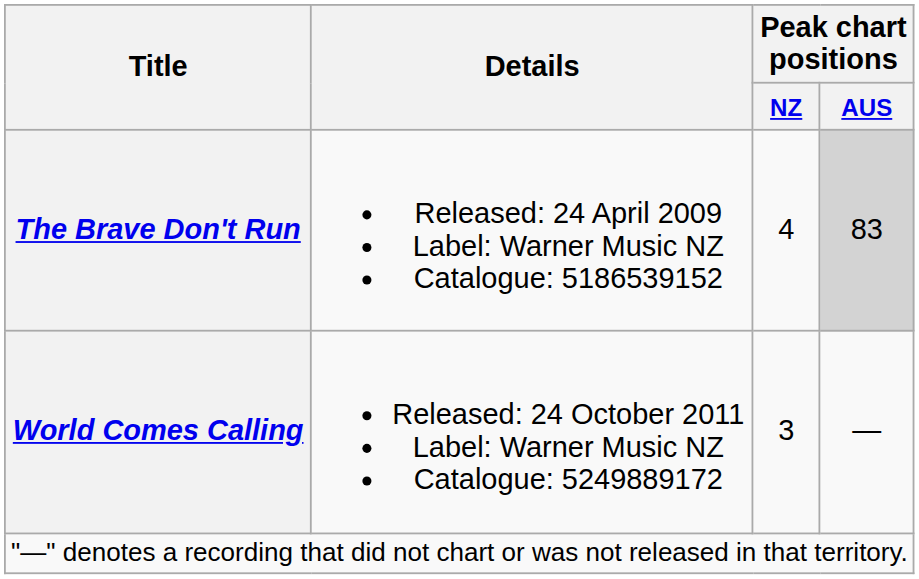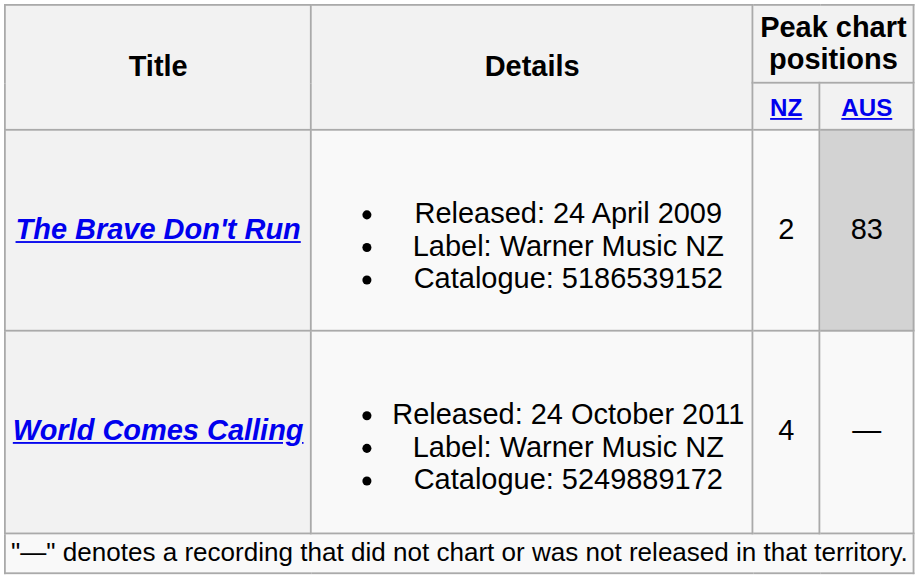 <table class="wikitable plainrowheaders" style="text-align:center">
 <tr>
 <th rowspan="2">Title</th>
 <th rowspan="2">Details</th>
 <th scope="col" colspan="2">Peak chart<br>positions</th>
 </tr>
 <tr>
 <th><small><a href='#'>NZ</a></small></th>
 <th><small><a href='#'>AUS</a></small></th>
 </tr>
 <tr>
 <th scope="row"><em><a href='#'>The Brave Don't Run</a></em></th>
 <td><br><ul><li>Released: 24 April 2009</li><li>Label: Warner Music NZ</li><li>Catalogue: 5186539152</li></ul></td>
-<td>4</td>
+<td>2</td>
 <td style="background: lightgrey;">83</td>
 </tr>
 <tr>
 <th scope="row"><em><a href='#'>World Comes Calling</a></em></th>
 <td><br><ul><li>Released: 24 October 2011</li><li>Label: Warner Music NZ</li><li>Catalogue: 5249889172</li></ul></td>
-<td>3</td>
+<td>4</td>
 <td>—</td>
 </tr>
 <tr>
 <td colspan="5" style="font-size:90%" align="center">"—" denotes a recording that did not chart or was not released in that territory.</td>
 </tr>
 </table>
